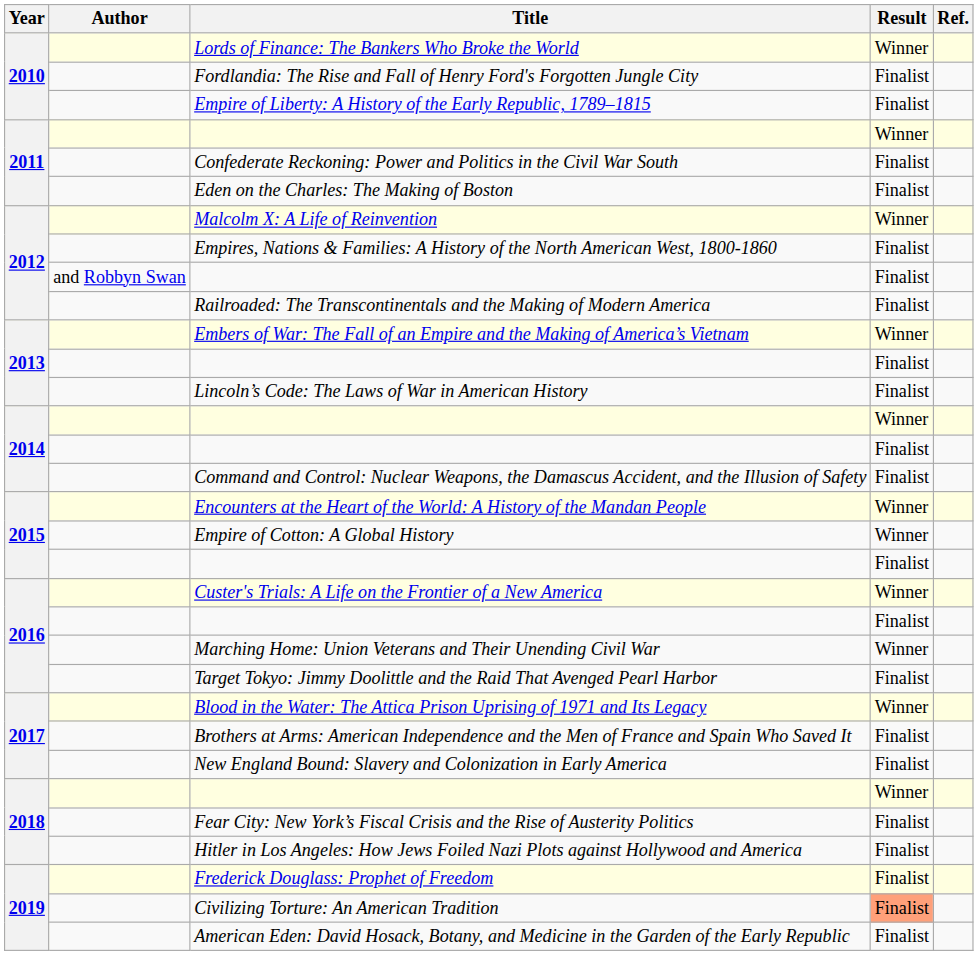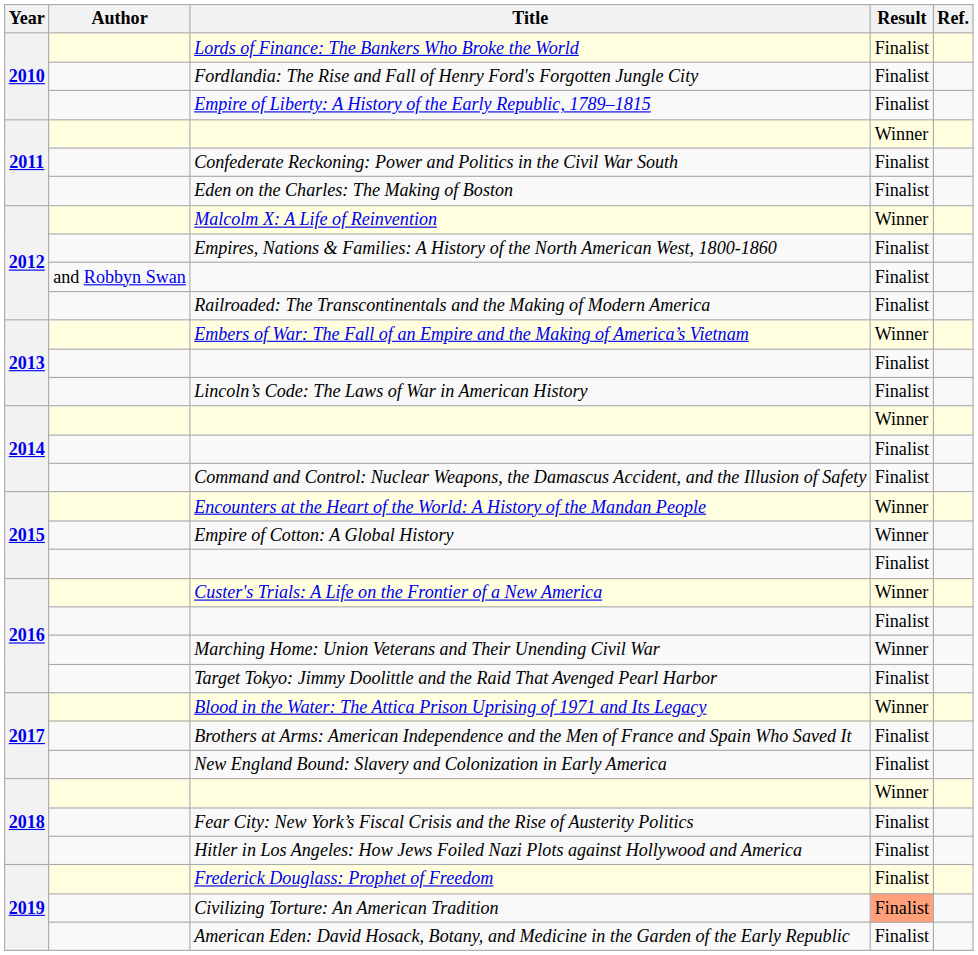 <table class="wikitable sortable mw-collapsible">
 <tr>
 <th>Year</th>
 <th>Author</th>
 <th>Title</th>
 <th>Result</th>
 <th>Ref.</th>
 </tr>
 <tr style=background-color:lightyellow;>
 <th rowspan="3"><a href='#'>2010</a></th>
 <td></td>
 <td><em><a href='#'>Lords of Finance: The Bankers Who Broke the World</a></em></td>
-<td>Winner</td>
+<td>Finalist</td>
 <td></td>
 </tr>
 <tr>
 <td></td>
 <td><em>Fordlandia: The Rise and Fall of Henry Ford's Forgotten Jungle City</em></td>
 <td>Finalist</td>
 <td></td>
 </tr>
 <tr>
 <td></td>
 <td><em><a href='#'>Empire of Liberty: A History of the Early Republic, 1789–1815</a></em></td>
 <td>Finalist</td>
 <td></td>
 </tr>
 <tr style=background-color:lightyellow;>
 <th rowspan="3"><a href='#'>2011</a></th>
 <td></td>
 <td></td>
 <td>Winner</td>
 <td></td>
 </tr>
 <tr>
 <td></td>
 <td><em>Confederate Reckoning: Power and Politics in the Civil War South</em></td>
 <td>Finalist</td>
 <td></td>
 </tr>
 <tr>
 <td></td>
 <td><em>Eden on the Charles: The Making of Boston</em></td>
 <td>Finalist</td>
 <td></td>
 </tr>
 <tr style=background-color:lightyellow;>
 <th rowspan="4"><a href='#'>2012</a></th>
 <td></td>
 <td><em><a href='#'>Malcolm X: A Life of Reinvention</a></em></td>
 <td>Winner</td>
 <td></td>
 </tr>
 <tr>
 <td></td>
 <td><em>Empires, Nations & Families: A History of the North American West, 1800-1860</em></td>
 <td>Finalist</td>
 <td></td>
 </tr>
 <tr>
 <td> and <a href='#'>Robbyn Swan</a></td>
 <td></td>
 <td>Finalist</td>
 <td></td>
 </tr>
 <tr>
 <td></td>
 <td><em>Railroaded: The Transcontinentals and the Making of Modern America</em></td>
 <td>Finalist</td>
 <td></td>
 </tr>
 <tr style=background-color:lightyellow;>
 <th rowspan="3"><a href='#'>2013</a></th>
 <td></td>
 <td><em><a href='#'>Embers of War: The Fall of an Empire and the Making of America’s Vietnam</a></em></td>
 <td>Winner</td>
 <td></td>
 </tr>
 <tr>
 <td></td>
 <td></td>
 <td>Finalist</td>
 <td></td>
 </tr>
 <tr>
 <td></td>
 <td><em>Lincoln’s Code: The Laws of War in American History</em></td>
 <td>Finalist</td>
 <td></td>
 </tr>
 <tr style=background-color:lightyellow;>
 <th rowspan="3"><a href='#'>2014</a></th>
 <td></td>
 <td></td>
 <td>Winner</td>
 <td></td>
 </tr>
 <tr>
 <td></td>
 <td></td>
 <td>Finalist</td>
 <td></td>
 </tr>
 <tr>
 <td></td>
 <td><em>Command and Control: Nuclear Weapons, the Damascus Accident, and the Illusion of Safety</em></td>
 <td>Finalist</td>
 <td></td>
 </tr>
 <tr style=background-color:lightyellow;>
 <th rowspan="3"><a href='#'>2015</a></th>
 <td></td>
 <td><em><a href='#'>Encounters at the Heart of the World: A History of the Mandan People</a></em></td>
 <td>Winner</td>
 <td></td>
 </tr>
 <tr>
 <td></td>
 <td><em>Empire of Cotton: A Global History</em></td>
 <td>Winner</td>
 <td></td>
 </tr>
 <tr>
 <td></td>
 <td></td>
 <td>Finalist</td>
 <td></td>
 </tr>
 <tr style=background-color:lightyellow;>
 <th rowspan="4"><a href='#'>2016</a></th>
 <td></td>
 <td><em><a href='#'>Custer's Trials: A Life on the Frontier of a New America</a></em></td>
 <td>Winner</td>
 <td></td>
 </tr>
 <tr>
 <td></td>
 <td></td>
 <td>Finalist</td>
 <td></td>
 </tr>
 <tr>
 <td></td>
 <td><em>Marching Home: Union Veterans and Their Unending Civil War</em></td>
 <td>Winner</td>
 <td></td>
 </tr>
 <tr>
 <td></td>
 <td><em>Target Tokyo: Jimmy Doolittle and the Raid That Avenged Pearl Harbor</em></td>
 <td>Finalist</td>
 <td></td>
 </tr>
 <tr style=background-color:lightyellow;>
 <th rowspan="3"><a href='#'>2017</a></th>
 <td></td>
 <td><em><a href='#'>Blood in the Water: The Attica Prison Uprising of 1971 and Its Legacy</a></em></td>
 <td>Winner</td>
 <td></td>
 </tr>
 <tr>
 <td></td>
 <td><em>Brothers at Arms: American Independence and the Men of France and Spain Who Saved It</em></td>
 <td>Finalist</td>
 <td></td>
 </tr>
 <tr>
 <td></td>
 <td><em>New England Bound: Slavery and Colonization in Early America</em></td>
 <td>Finalist</td>
 <td></td>
 </tr>
 <tr style=background-color:lightyellow;>
 <th rowspan="3"><a href='#'>2018</a></th>
 <td></td>
 <td></td>
 <td>Winner</td>
 <td></td>
 </tr>
 <tr>
 <td></td>
 <td><em>Fear City: New York’s Fiscal Crisis and the Rise of Austerity Politics</em></td>
 <td>Finalist</td>
 <td></td>
 </tr>
 <tr>
 <td></td>
 <td><em>Hitler in Los Angeles: How Jews Foiled Nazi Plots against Hollywood and America</em></td>
 <td>Finalist</td>
 <td></td>
 </tr>
 <tr style=background-color:lightyellow;>
 <th rowspan="3"><a href='#'>2019</a></th>
 <td></td>
 <td><em><a href='#'>Frederick Douglass: Prophet of Freedom</a></em></td>
 <td>Finalist</td>
 <td></td>
 </tr>
 <tr>
 <td></td>
 <td><em>Civilizing Torture: An American Tradition</em></td>
 <td style="background: lightsalmon;">Finalist</td>
 <td></td>
 </tr>
 <tr>
 <td></td>
 <td><em>American Eden: David Hosack, Botany, and Medicine in the Garden of the Early Republic</em></td>
 <td>Finalist</td>
 <td></td>
 </tr>
 </table>
